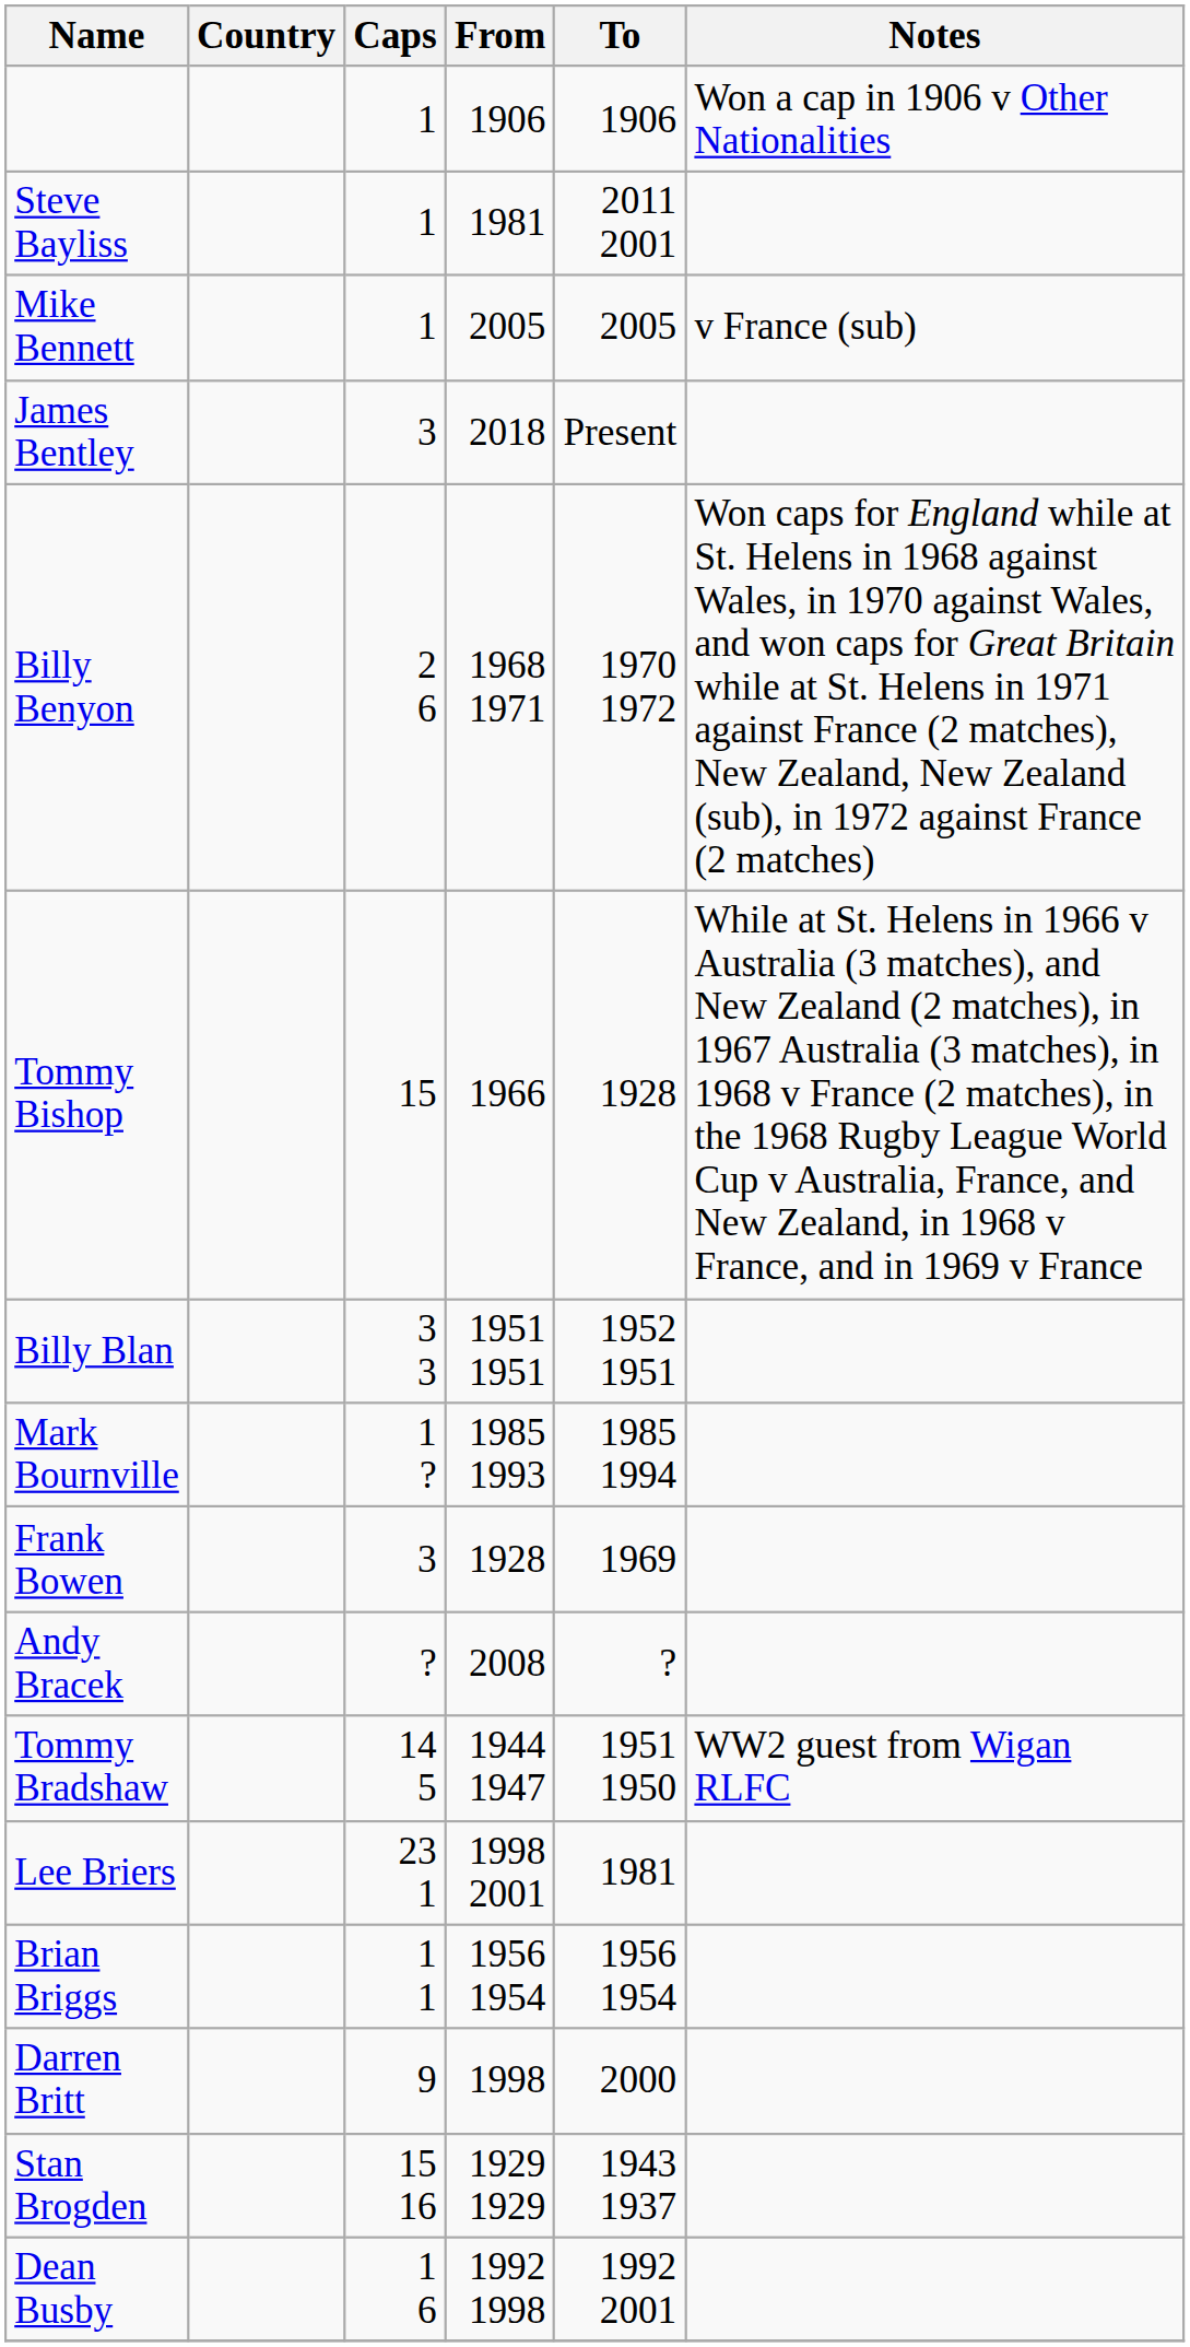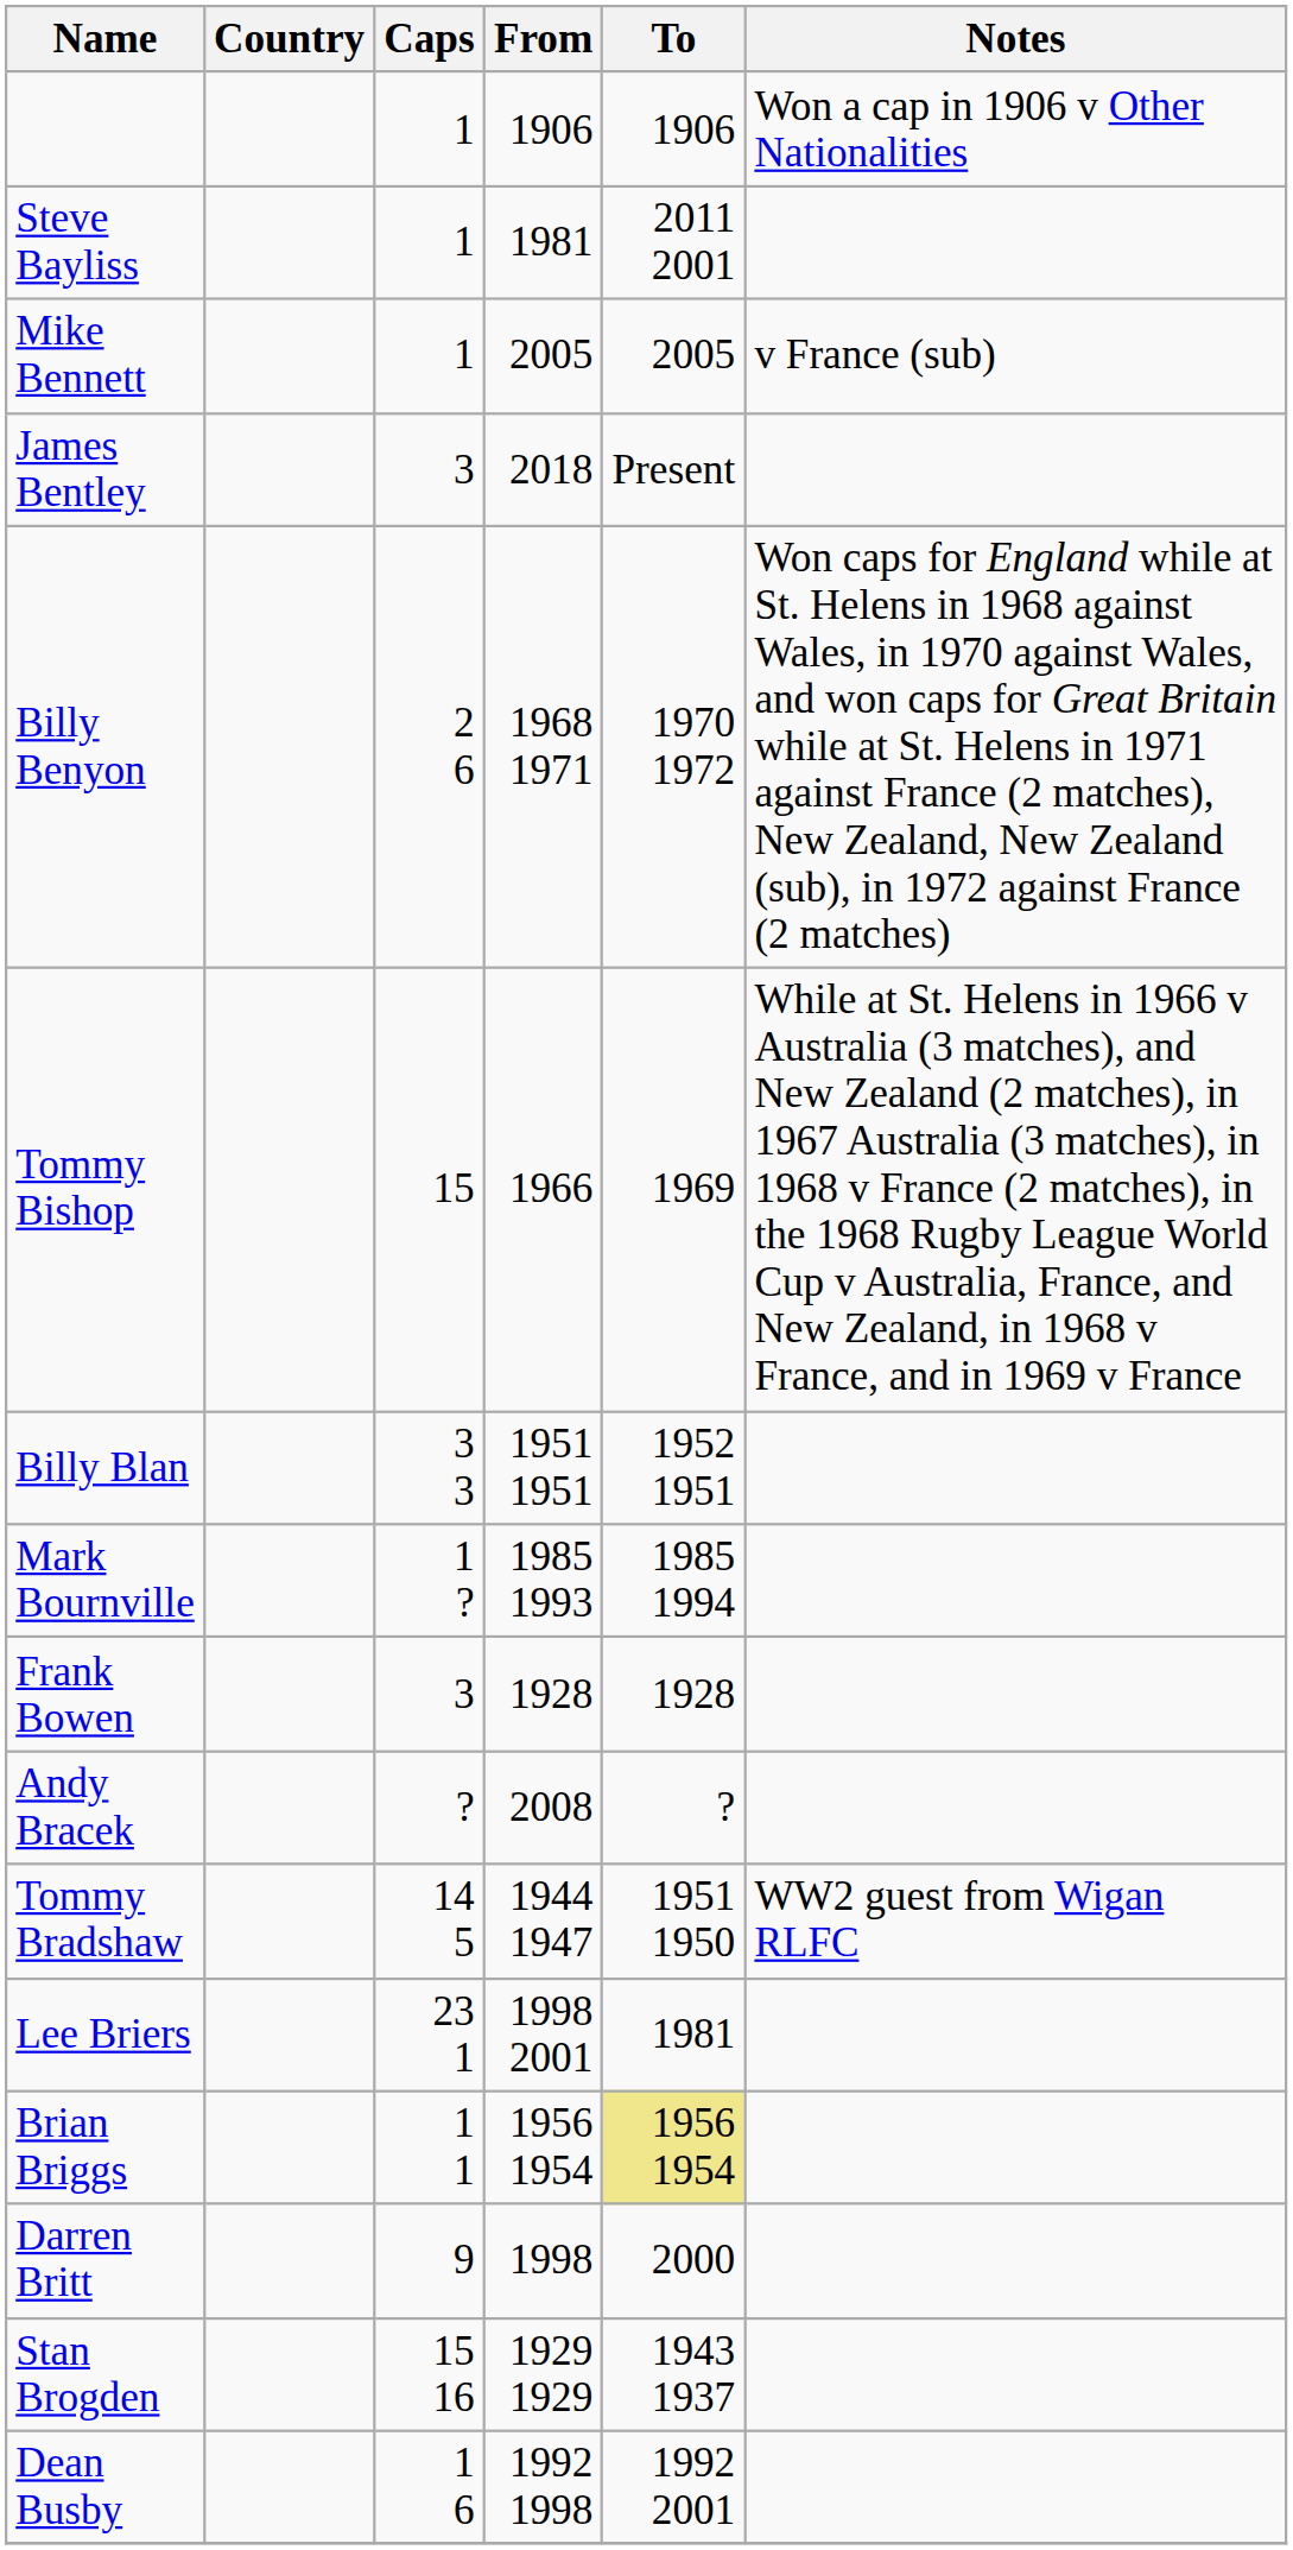 <table class="wikitable">
 <tr>
 <th width="60px">Name</th>
 <th width="30px">Country</th>
 <th width="30px">Caps</th>
 <th width="30px">From</th>
 <th width="30px">To</th>
 <th width="200px">Notes</th>
 </tr>
 <tr>
 <td align="left"></td>
 <td align="left"></td>
 <td align="right">1</td>
 <td align="right">1906</td>
 <td align="right">1906</td>
 <td align="left">Won a cap in 1906 v <a href='#'>Other Nationalities</a></td>
 </tr>
 <tr>
 <td align="left"><a href='#'>Steve Bayliss</a></td>
 <td align="left"></td>
 <td align="right">1</td>
 <td align="right">1981</td>
 <td align="right">2011<br>2001</td>
 <td align="left"></td>
 </tr>
 <tr>
 <td align="left"><a href='#'>Mike Bennett</a></td>
 <td align="left"></td>
 <td align="right">1</td>
 <td align="right">2005</td>
 <td align="right">2005</td>
 <td align="left">v France (sub)</td>
 </tr>
 <tr>
 <td align="left"><a href='#'>James Bentley</a></td>
 <td align="left"></td>
 <td align="right">3</td>
 <td align="right">2018</td>
 <td align="right">Present</td>
 <td align="left"></td>
 </tr>
 <tr>
 <td align="left"><a href='#'>Billy Benyon</a></td>
 <td align="left"></td>
 <td align="right">2<br>6</td>
 <td align="right">1968<br>1971</td>
 <td align="right">1970<br>1972</td>
 <td align="left">Won caps for <em>England</em> while at St. Helens in 1968 against Wales, in 1970 against Wales, and won caps for <em>Great Britain</em> while at St. Helens in 1971 against France (2 matches), New Zealand, New Zealand (sub), in 1972 against France (2 matches)</td>
 </tr>
 <tr>
 <td align="left"><a href='#'>Tommy Bishop</a></td>
 <td align="left"></td>
 <td align="right">15</td>
 <td align="right">1966</td>
-<td align="right">1928</td>
+<td align="right">1969</td>
 <td align="left">While at St. Helens in 1966 v Australia (3 matches), and New Zealand (2 matches), in 1967 Australia (3 matches), in 1968 v France (2 matches), in the 1968 Rugby League World Cup v Australia, France, and New Zealand, in 1968 v France, and in 1969 v France</td>
 </tr>
 <tr>
 <td align="left"><a href='#'>Billy Blan</a></td>
 <td align="left"><br></td>
 <td align="right">3<br>3</td>
 <td align="right">1951<br>1951</td>
 <td align="right">1952<br>1951</td>
 <td align="left"></td>
 </tr>
 <tr>
 <td align="left"><a href='#'>Mark Bournville</a></td>
 <td align="left"><br></td>
 <td align="right">1<br>?</td>
 <td align="right">1985<br>1993</td>
 <td align="right">1985<br>1994</td>
 <td align="left"></td>
 </tr>
 <tr>
 <td align="left"><a href='#'>Frank Bowen</a></td>
 <td align="left"></td>
 <td align="right">3</td>
 <td align="right">1928</td>
-<td align="right">1969</td>
+<td align="right">1928</td>
 <td align="left"></td>
 </tr>
 <tr>
 <td align="left"><a href='#'>Andy Bracek</a></td>
 <td align="left"></td>
 <td align="right">?</td>
 <td align="right">2008</td>
 <td align="right">?</td>
 <td align="left"></td>
 </tr>
 <tr>
 <td align="left"><a href='#'>Tommy Bradshaw</a></td>
 <td align="left"><br></td>
 <td align="right">14<br>5</td>
 <td align="right">1944<br>1947</td>
 <td align="right">1951<br>1950</td>
 <td align="left">WW2 guest from <a href='#'>Wigan RLFC</a></td>
 </tr>
 <tr>
 <td align="left"><a href='#'>Lee Briers</a></td>
 <td align="left"><br></td>
 <td align="right">23<br>1</td>
 <td align="right">1998<br>2001</td>
 <td align="right">1981</td>
 <td align="left"></td>
 </tr>
 <tr>
 <td align="left"><a href='#'>Brian  Briggs</a></td>
 <td align="left"><br></td>
 <td align="right">1<br>1</td>
 <td align="right">1956<br>1954</td>
-<td align="right">1956<br>1954</td>
+<td align="right" style="background: khaki;">1956<br>1954</td>
 <td align="left"></td>
 </tr>
 <tr>
 <td align="left"><a href='#'>Darren Britt</a></td>
 <td align="left"></td>
 <td align="right">9</td>
 <td align="right">1998</td>
 <td align="right">2000</td>
 <td align="left"></td>
 </tr>
 <tr>
 <td align="left"><a href='#'>Stan Brogden</a></td>
 <td align="left"><br></td>
 <td align="right">15<br>16</td>
 <td align="right">1929<br>1929</td>
 <td align="right">1943<br>1937</td>
 <td align="left"></td>
 </tr>
 <tr>
 <td align="left"><a href='#'>Dean Busby</a></td>
 <td align="left"><br></td>
 <td align="right">1<br>6</td>
 <td align="right">1992<br>1998</td>
 <td align="right">1992<br>2001</td>
 <td align="left"></td>
 </tr>
 <tr>
 </tr>
 </table>
